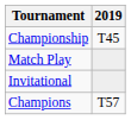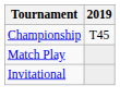 <table class="wikitable" style="text-align:center;">
 <tr>
 <th>Tournament</th>
 <th>2019</th>
 </tr>
 <tr>
 <td align="left"><a href='#'>Championship</a></td>
 <td>T45</td>
 </tr>
 <tr>
 <td align="left"><a href='#'>Match Play</a></td>
 <td style="background:#eeeeee;"></td>
 </tr>
 <tr>
 <td align="left"><a href='#'>Invitational</a></td>
 <td style="background:#eeeeee;"></td>
 </tr>
-<tr>
-<td align="left"><a href='#'>Champions</a></td>
-<td>T57</td>
-</tr>
 </table>
